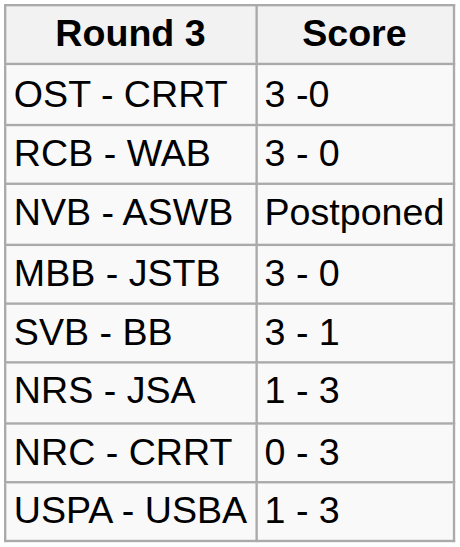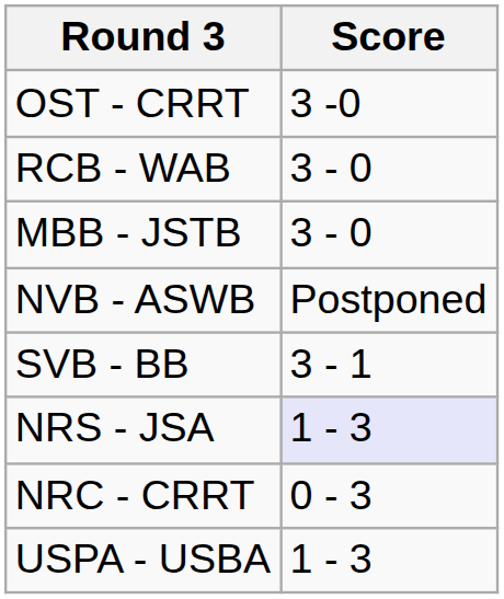 <table class="wikitable">
 <tr>
 <th>Round 3</th>
 <th>Score</th>
 </tr>
 <tr>
 <td>OST - CRRT</td>
 <td>3 -0</td>
 </tr>
 <tr>
 <td>RCB - WAB</td>
 <td>3 - 0</td>
 </tr>
 <tr>
+<td>MBB - JSTB</td>
+<td>3 - 0</td>
+</tr>
+<tr>
 <td>NVB - ASWB</td>
 <td>Postponed</td>
-</tr>
-<tr>
-<td>MBB - JSTB</td>
-<td>3 - 0</td>
 </tr>
 <tr>
 <td>SVB - BB</td>
 <td>3 - 1</td>
 </tr>
 <tr>
 <td>NRS - JSA</td>
-<td>1 - 3</td>
+<td style="background: lavender;">1 - 3</td>
 </tr>
 <tr>
 <td>NRC - CRRT</td>
 <td>0 - 3</td>
 </tr>
 <tr>
 <td>USPA - USBA</td>
 <td>1 - 3</td>
 </tr>
 </table>
